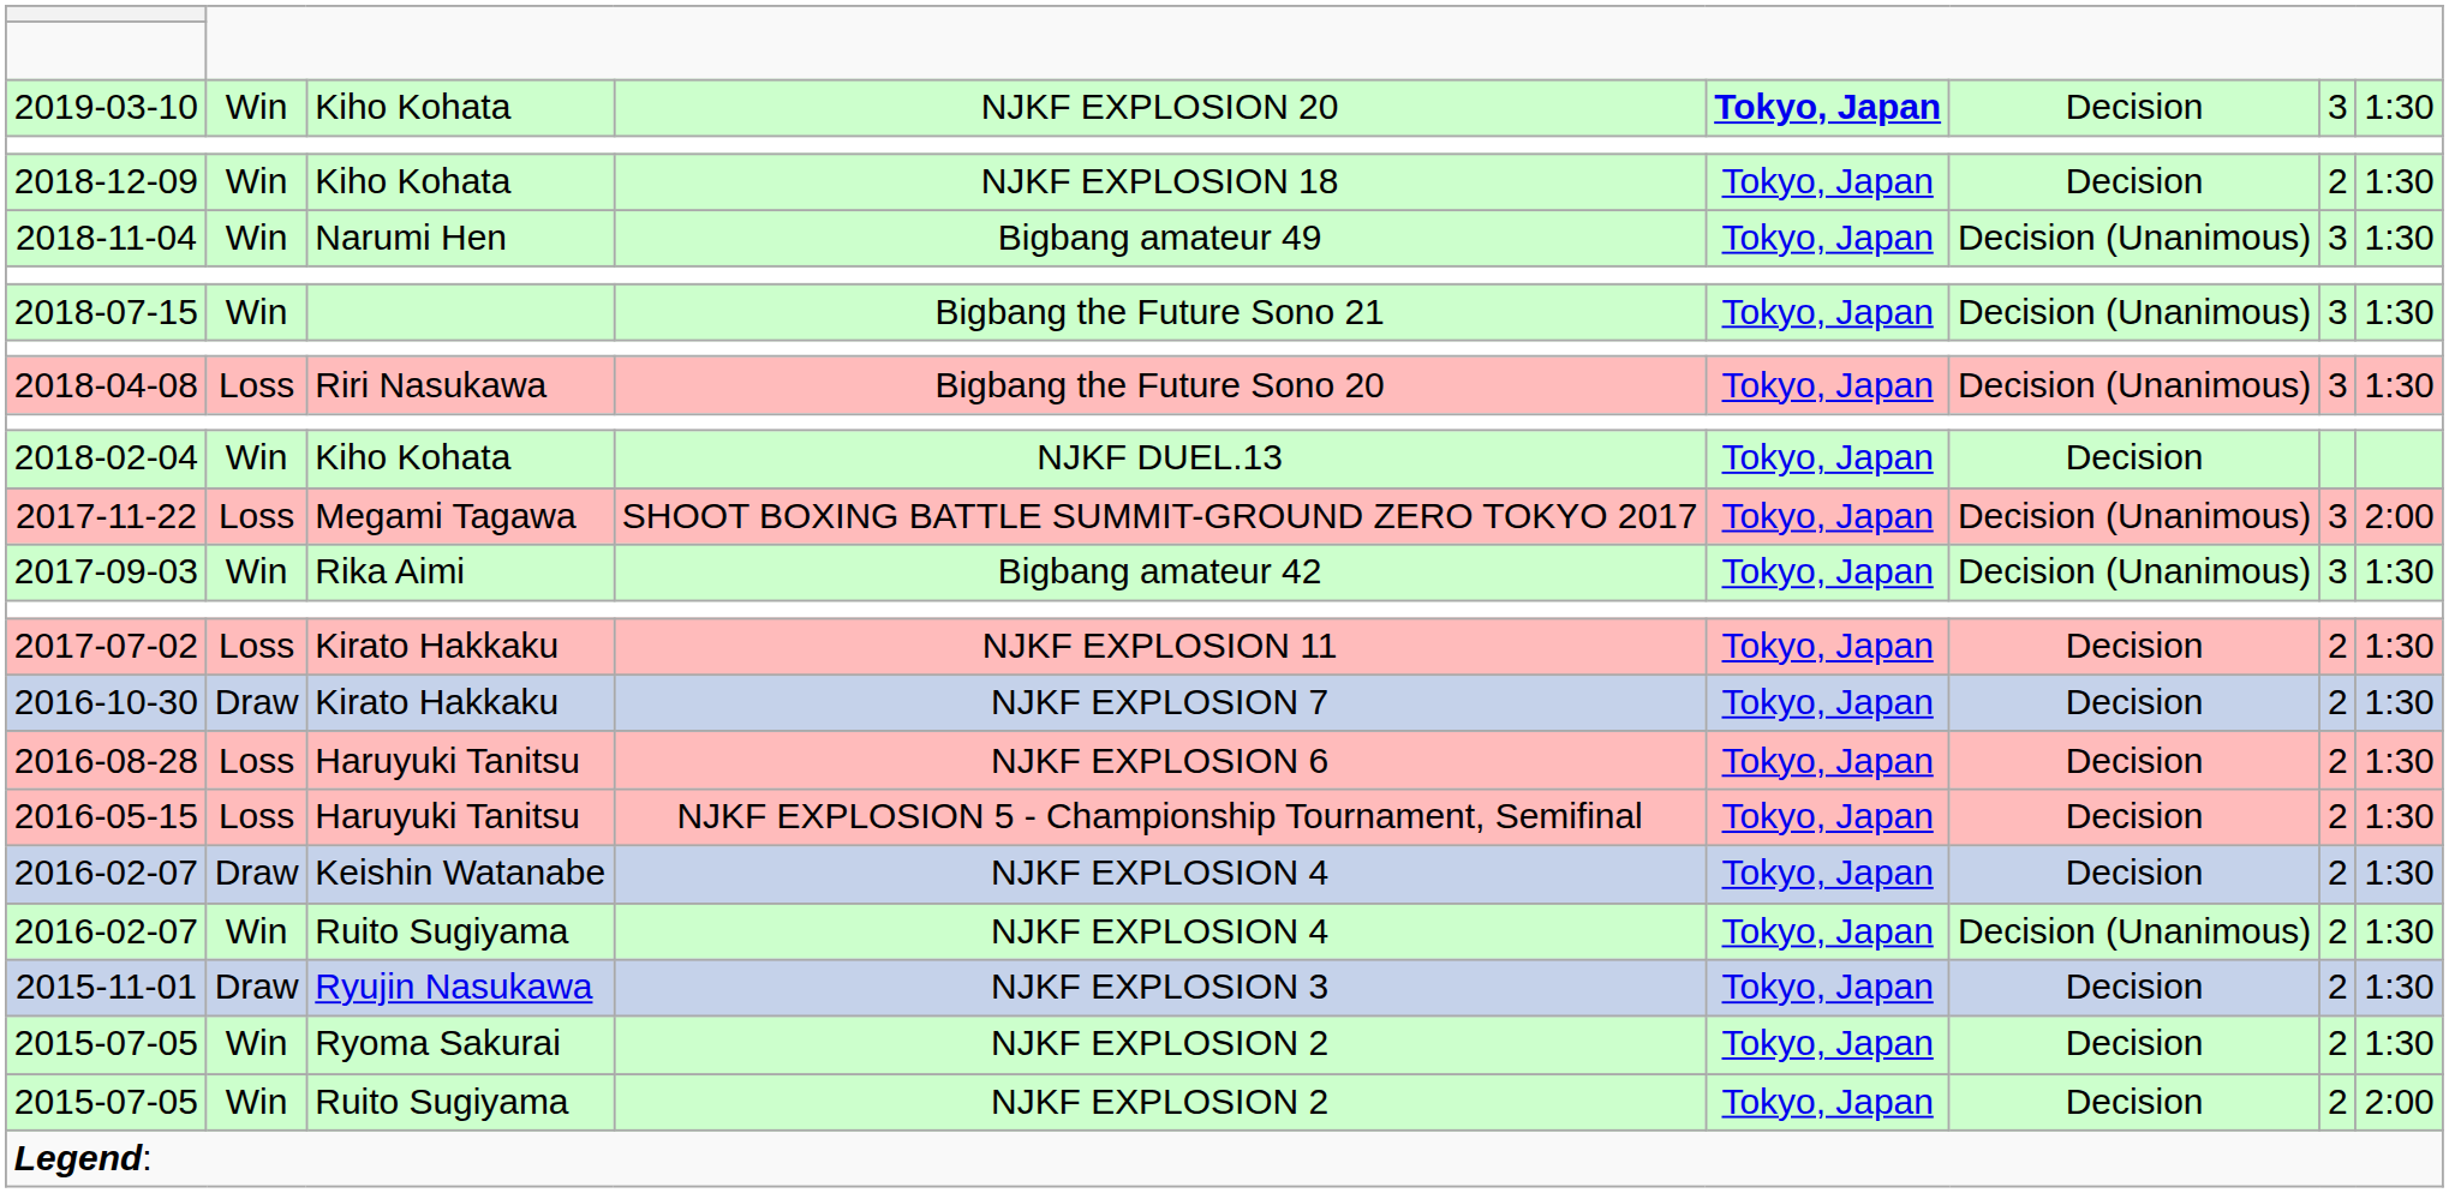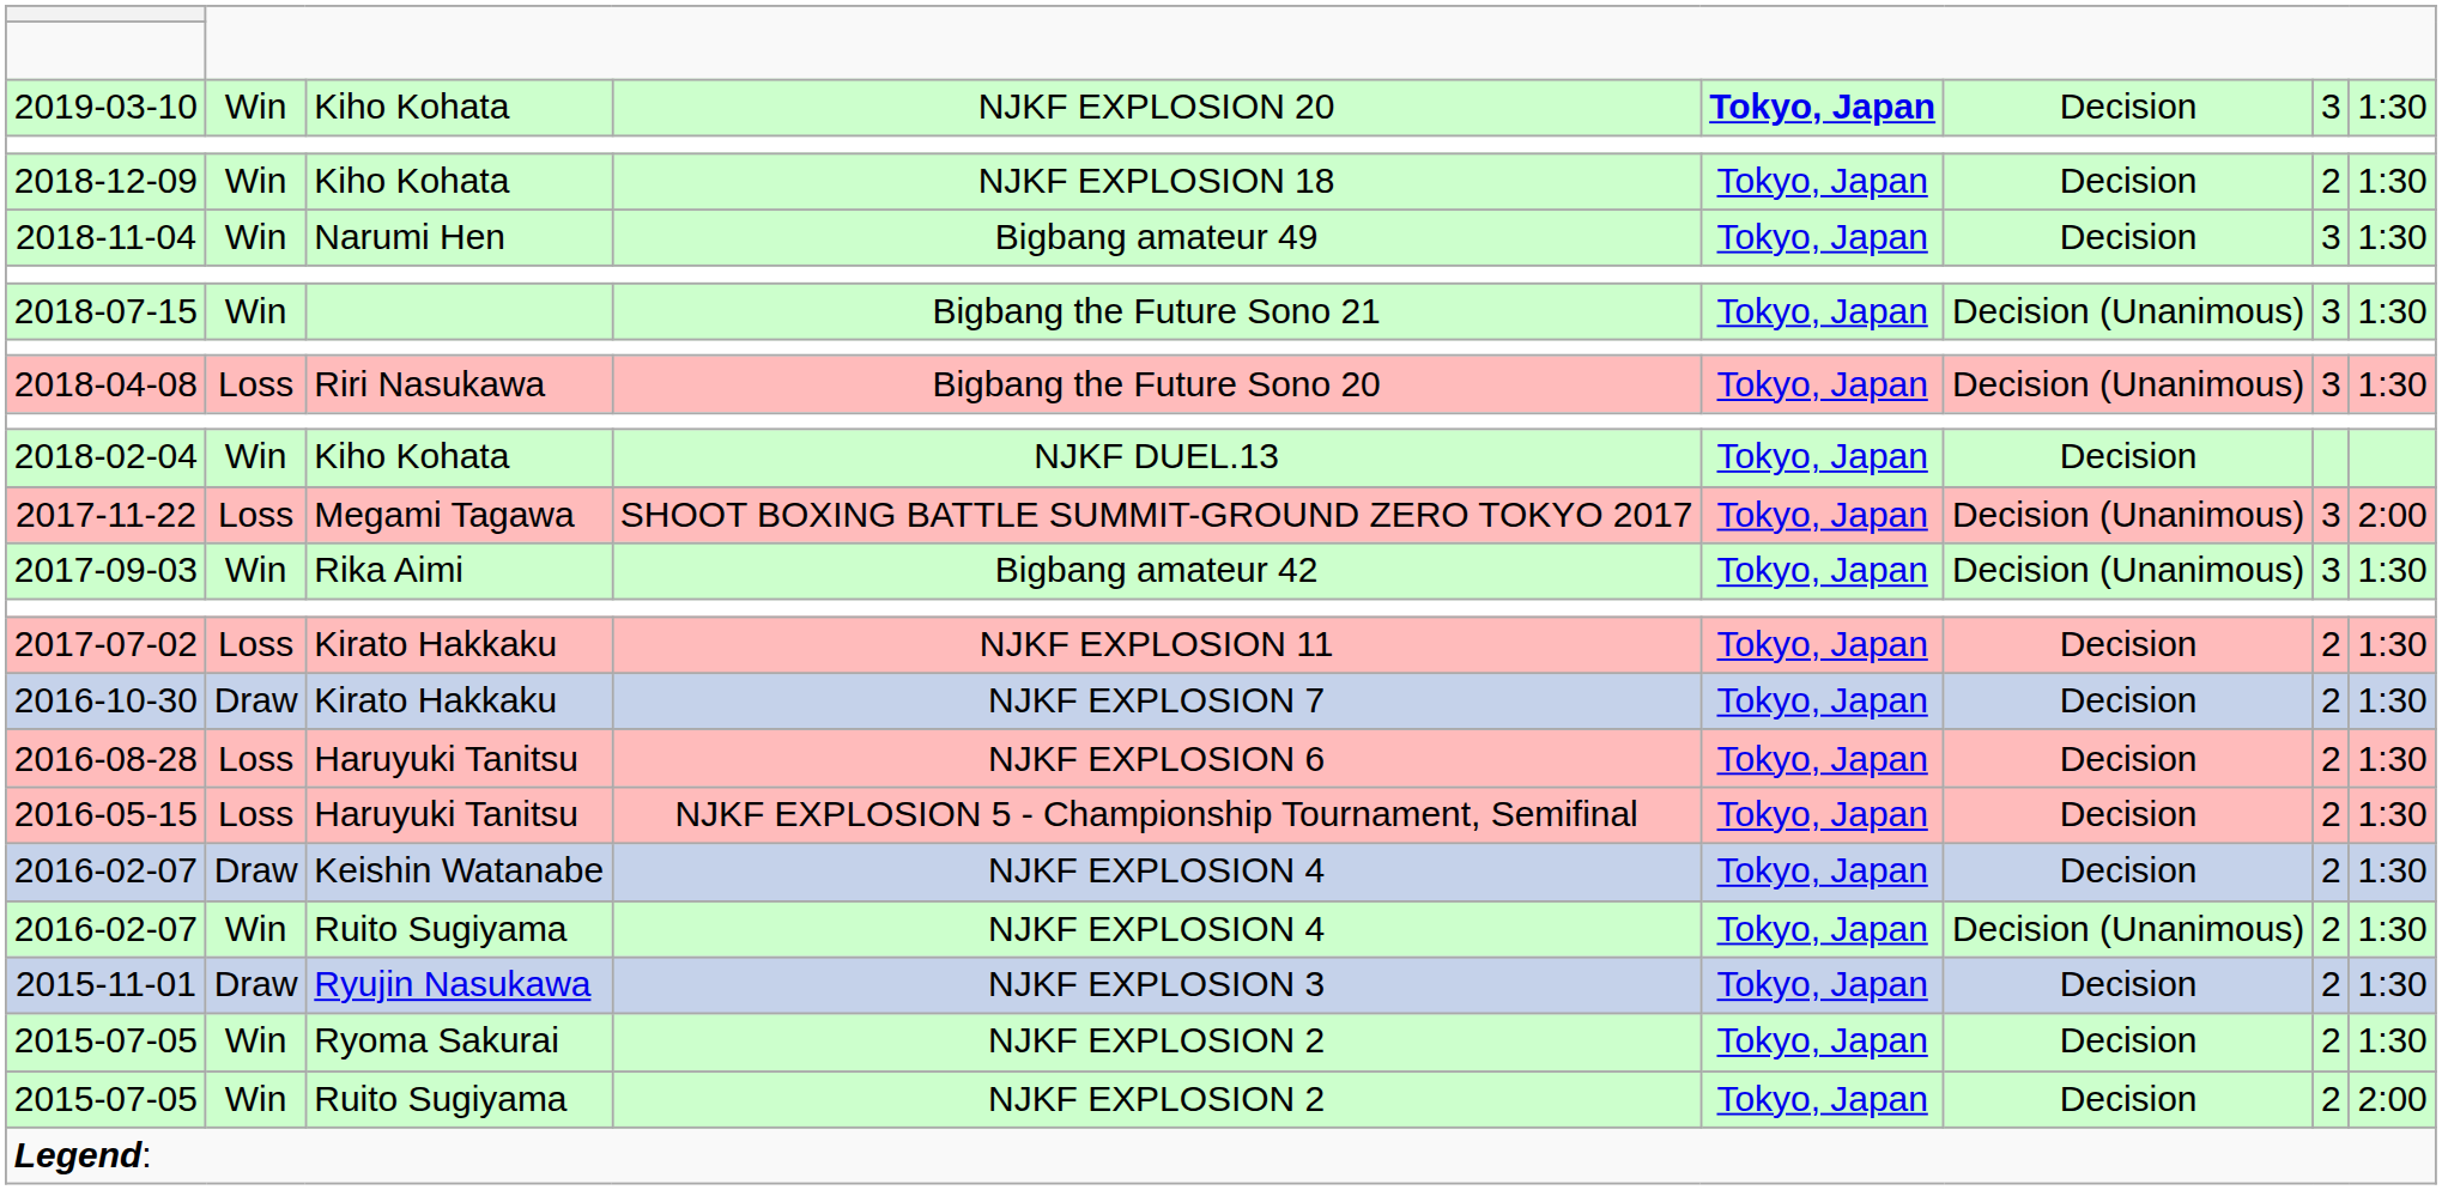 <table class="wikitable mw-collapsible mw-collapsed">
 <tr>
 <th></th>
 </tr>
 <tr>
 <td><br></td>
 </tr>
 <tr style="text-align:center; background:#cfc;">
 <td>2019-03-10</td>
 <td>Win</td>
 <td align=left> Kiho Kohata</td>
 <td>NJKF EXPLOSION 20</td>
 <td><strong><a href='#'>Tokyo, Japan</a></strong></td>
 <td>Decision</td>
 <td>3</td>
 <td>1:30</td>
 </tr>
 <tr>
 <th style=background:white colspan=9></th>
 </tr>
 <tr style="text-align:center; background:#cfc;">
 <td>2018-12-09</td>
 <td>Win</td>
 <td align=left> Kiho Kohata</td>
 <td>NJKF EXPLOSION 18</td>
 <td><a href='#'>Tokyo, Japan</a></td>
 <td>Decision</td>
 <td>2</td>
 <td>1:30</td>
 </tr>
 <tr style="text-align:center; background:#cfc;">
 <td>2018-11-04</td>
 <td>Win</td>
 <td align=left> Narumi Hen</td>
 <td>Bigbang amateur 49</td>
 <td><a href='#'>Tokyo, Japan</a></td>
-<td>Decision (Unanimous)</td>
+<td>Decision</td>
 <td>3</td>
 <td>1:30</td>
 </tr>
 <tr>
 <th style=background:white colspan=9></th>
 </tr>
 <tr style="text-align:center; background:#cfc;">
 <td>2018-07-15</td>
 <td>Win</td>
 <td align=left></td>
 <td>Bigbang the Future Sono 21</td>
 <td><a href='#'>Tokyo, Japan</a></td>
 <td>Decision (Unanimous)</td>
 <td>3</td>
 <td>1:30</td>
 </tr>
 <tr>
 <th style=background:white colspan=9></th>
 </tr>
 <tr style="text-align:center; background:#fbb;">
 <td>2018-04-08</td>
 <td>Loss</td>
 <td align=left> Riri Nasukawa</td>
 <td>Bigbang the Future Sono 20</td>
 <td><a href='#'>Tokyo, Japan</a></td>
 <td>Decision (Unanimous)</td>
 <td>3</td>
 <td>1:30</td>
 </tr>
 <tr>
 <th style=background:white colspan=9></th>
 </tr>
 <tr style="text-align:center; background:#cfc;">
 <td>2018-02-04</td>
 <td>Win</td>
 <td align=left> Kiho Kohata</td>
 <td>NJKF DUEL.13</td>
 <td><a href='#'>Tokyo, Japan</a></td>
 <td>Decision</td>
 <td></td>
 <td></td>
 </tr>
 <tr style="text-align:center; background:#fbb;">
 <td>2017-11-22</td>
 <td>Loss</td>
 <td align=left> Megami Tagawa</td>
 <td>SHOOT BOXING BATTLE SUMMIT-GROUND ZERO TOKYO 2017</td>
 <td><a href='#'>Tokyo, Japan</a></td>
 <td>Decision (Unanimous)</td>
 <td>3</td>
 <td>2:00</td>
 </tr>
 <tr style="text-align:center; background:#cfc;">
 <td>2017-09-03</td>
 <td>Win</td>
 <td align=left> Rika Aimi</td>
 <td>Bigbang amateur 42</td>
 <td><a href='#'>Tokyo, Japan</a></td>
 <td>Decision (Unanimous)</td>
 <td>3</td>
 <td>1:30</td>
 </tr>
 <tr>
 <th style=background:white colspan=9></th>
 </tr>
 <tr style="text-align:center; background:#fbb;">
 <td>2017-07-02</td>
 <td>Loss</td>
 <td align=left> Kirato Hakkaku</td>
 <td>NJKF EXPLOSION 11</td>
 <td><a href='#'>Tokyo, Japan</a></td>
 <td>Decision</td>
 <td>2</td>
 <td>1:30</td>
 </tr>
 <tr style="text-align:center; background:#c5d2ea;">
 <td>2016-10-30</td>
 <td>Draw</td>
 <td align=left> Kirato Hakkaku</td>
 <td>NJKF EXPLOSION 7</td>
 <td><a href='#'>Tokyo, Japan</a></td>
 <td>Decision</td>
 <td>2</td>
 <td>1:30</td>
 </tr>
 <tr style="text-align:center; background:#fbb;">
 <td>2016-08-28</td>
 <td>Loss</td>
 <td align=left> Haruyuki Tanitsu</td>
 <td>NJKF EXPLOSION 6</td>
 <td><a href='#'>Tokyo, Japan</a></td>
 <td>Decision</td>
 <td>2</td>
 <td>1:30</td>
 </tr>
 <tr style="text-align:center; background:#fbb;">
 <td>2016-05-15</td>
 <td>Loss</td>
 <td align=left> Haruyuki Tanitsu</td>
 <td>NJKF EXPLOSION 5 - Championship Tournament, Semifinal</td>
 <td><a href='#'>Tokyo, Japan</a></td>
 <td>Decision</td>
 <td>2</td>
 <td>1:30</td>
 </tr>
 <tr style="text-align:center; background:#c5d2ea;">
 <td>2016-02-07</td>
 <td>Draw</td>
 <td align=left> Keishin Watanabe</td>
 <td>NJKF EXPLOSION 4</td>
 <td><a href='#'>Tokyo, Japan</a></td>
 <td>Decision</td>
 <td>2</td>
 <td>1:30</td>
 </tr>
 <tr style="text-align:center; background:#cfc;">
 <td>2016-02-07</td>
 <td>Win</td>
 <td align=left> Ruito Sugiyama</td>
 <td>NJKF EXPLOSION 4</td>
 <td><a href='#'>Tokyo, Japan</a></td>
 <td>Decision (Unanimous)</td>
 <td>2</td>
 <td>1:30</td>
 </tr>
 <tr style="text-align:center; background:#c5d2ea;">
 <td>2015-11-01</td>
 <td>Draw</td>
 <td align=left> <a href='#'>Ryujin Nasukawa</a></td>
 <td>NJKF EXPLOSION 3</td>
 <td><a href='#'>Tokyo, Japan</a></td>
 <td>Decision</td>
 <td>2</td>
 <td>1:30</td>
 </tr>
 <tr style="text-align:center; background:#cfc;">
 <td>2015-07-05</td>
 <td>Win</td>
 <td align=left> Ryoma Sakurai</td>
 <td>NJKF EXPLOSION 2</td>
 <td><a href='#'>Tokyo, Japan</a></td>
 <td>Decision</td>
 <td>2</td>
 <td>1:30</td>
 </tr>
 <tr style="text-align:center; background:#cfc;">
 <td>2015-07-05</td>
 <td>Win</td>
 <td align=left> Ruito Sugiyama</td>
 <td>NJKF EXPLOSION 2</td>
 <td><a href='#'>Tokyo, Japan</a></td>
 <td>Decision</td>
 <td>2</td>
 <td>2:00</td>
 </tr>
 <tr>
 <td colspan=9><strong><em>Legend</em></strong>:    <br></td>
 </tr>
 </table>
